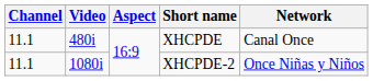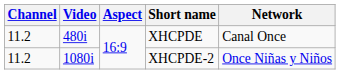 <table class="wikitable sortable">
 <tr>
 <th><a href='#'>Channel</a></th>
 <th><a href='#'>Video</a></th>
 <th><a href='#'>Aspect</a></th>
 <th>Short name</th>
 <th>Network</th>
 </tr>
 <tr>
-<td>11.1</td>
+<td>11.2</td>
 <td rowspan=1><a href='#'>480i</a></td>
 <td rowspan=2><a href='#'>16:9</a></td>
 <td>XHCPDE</td>
 <td>Canal Once</td>
 </tr>
 <tr>
-<td>11.1</td>
+<td>11.2</td>
 <td rowspan=1><a href='#'>1080i</a></td>
 <td>XHCPDE-2</td>
 <td><a href='#'>Once Niñas y Niños</a></td>
 </tr>
 </table>
